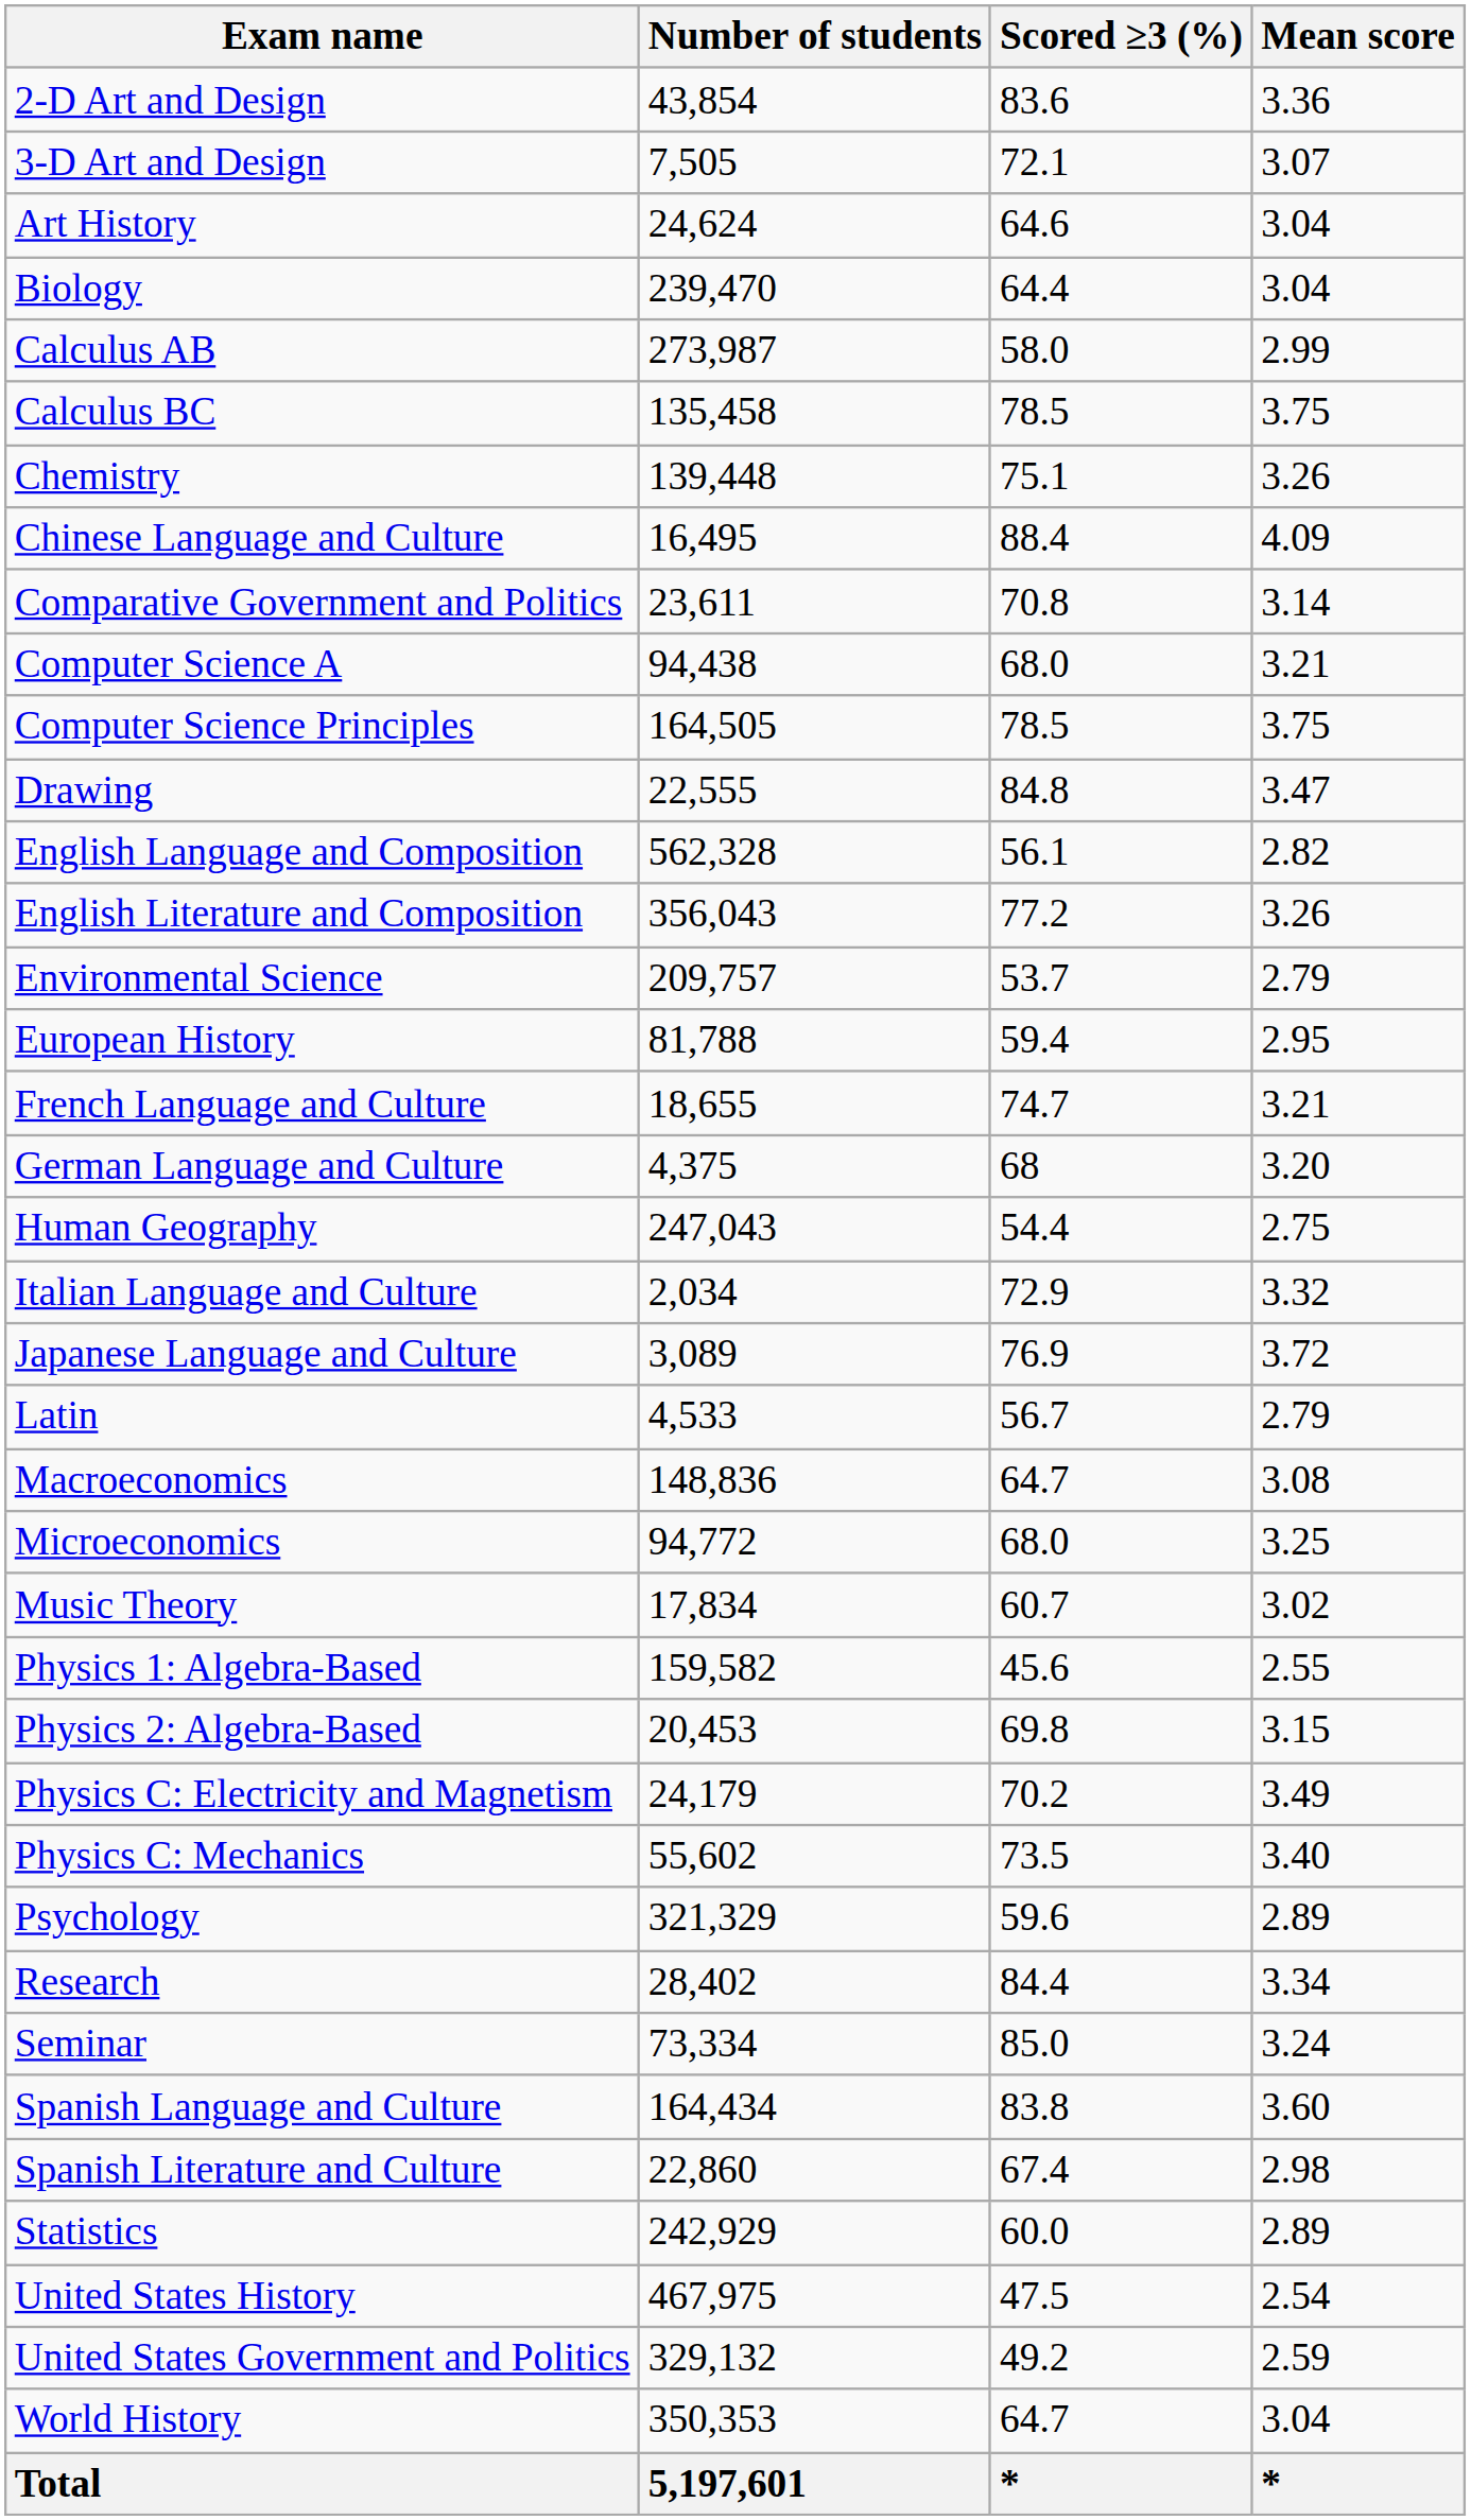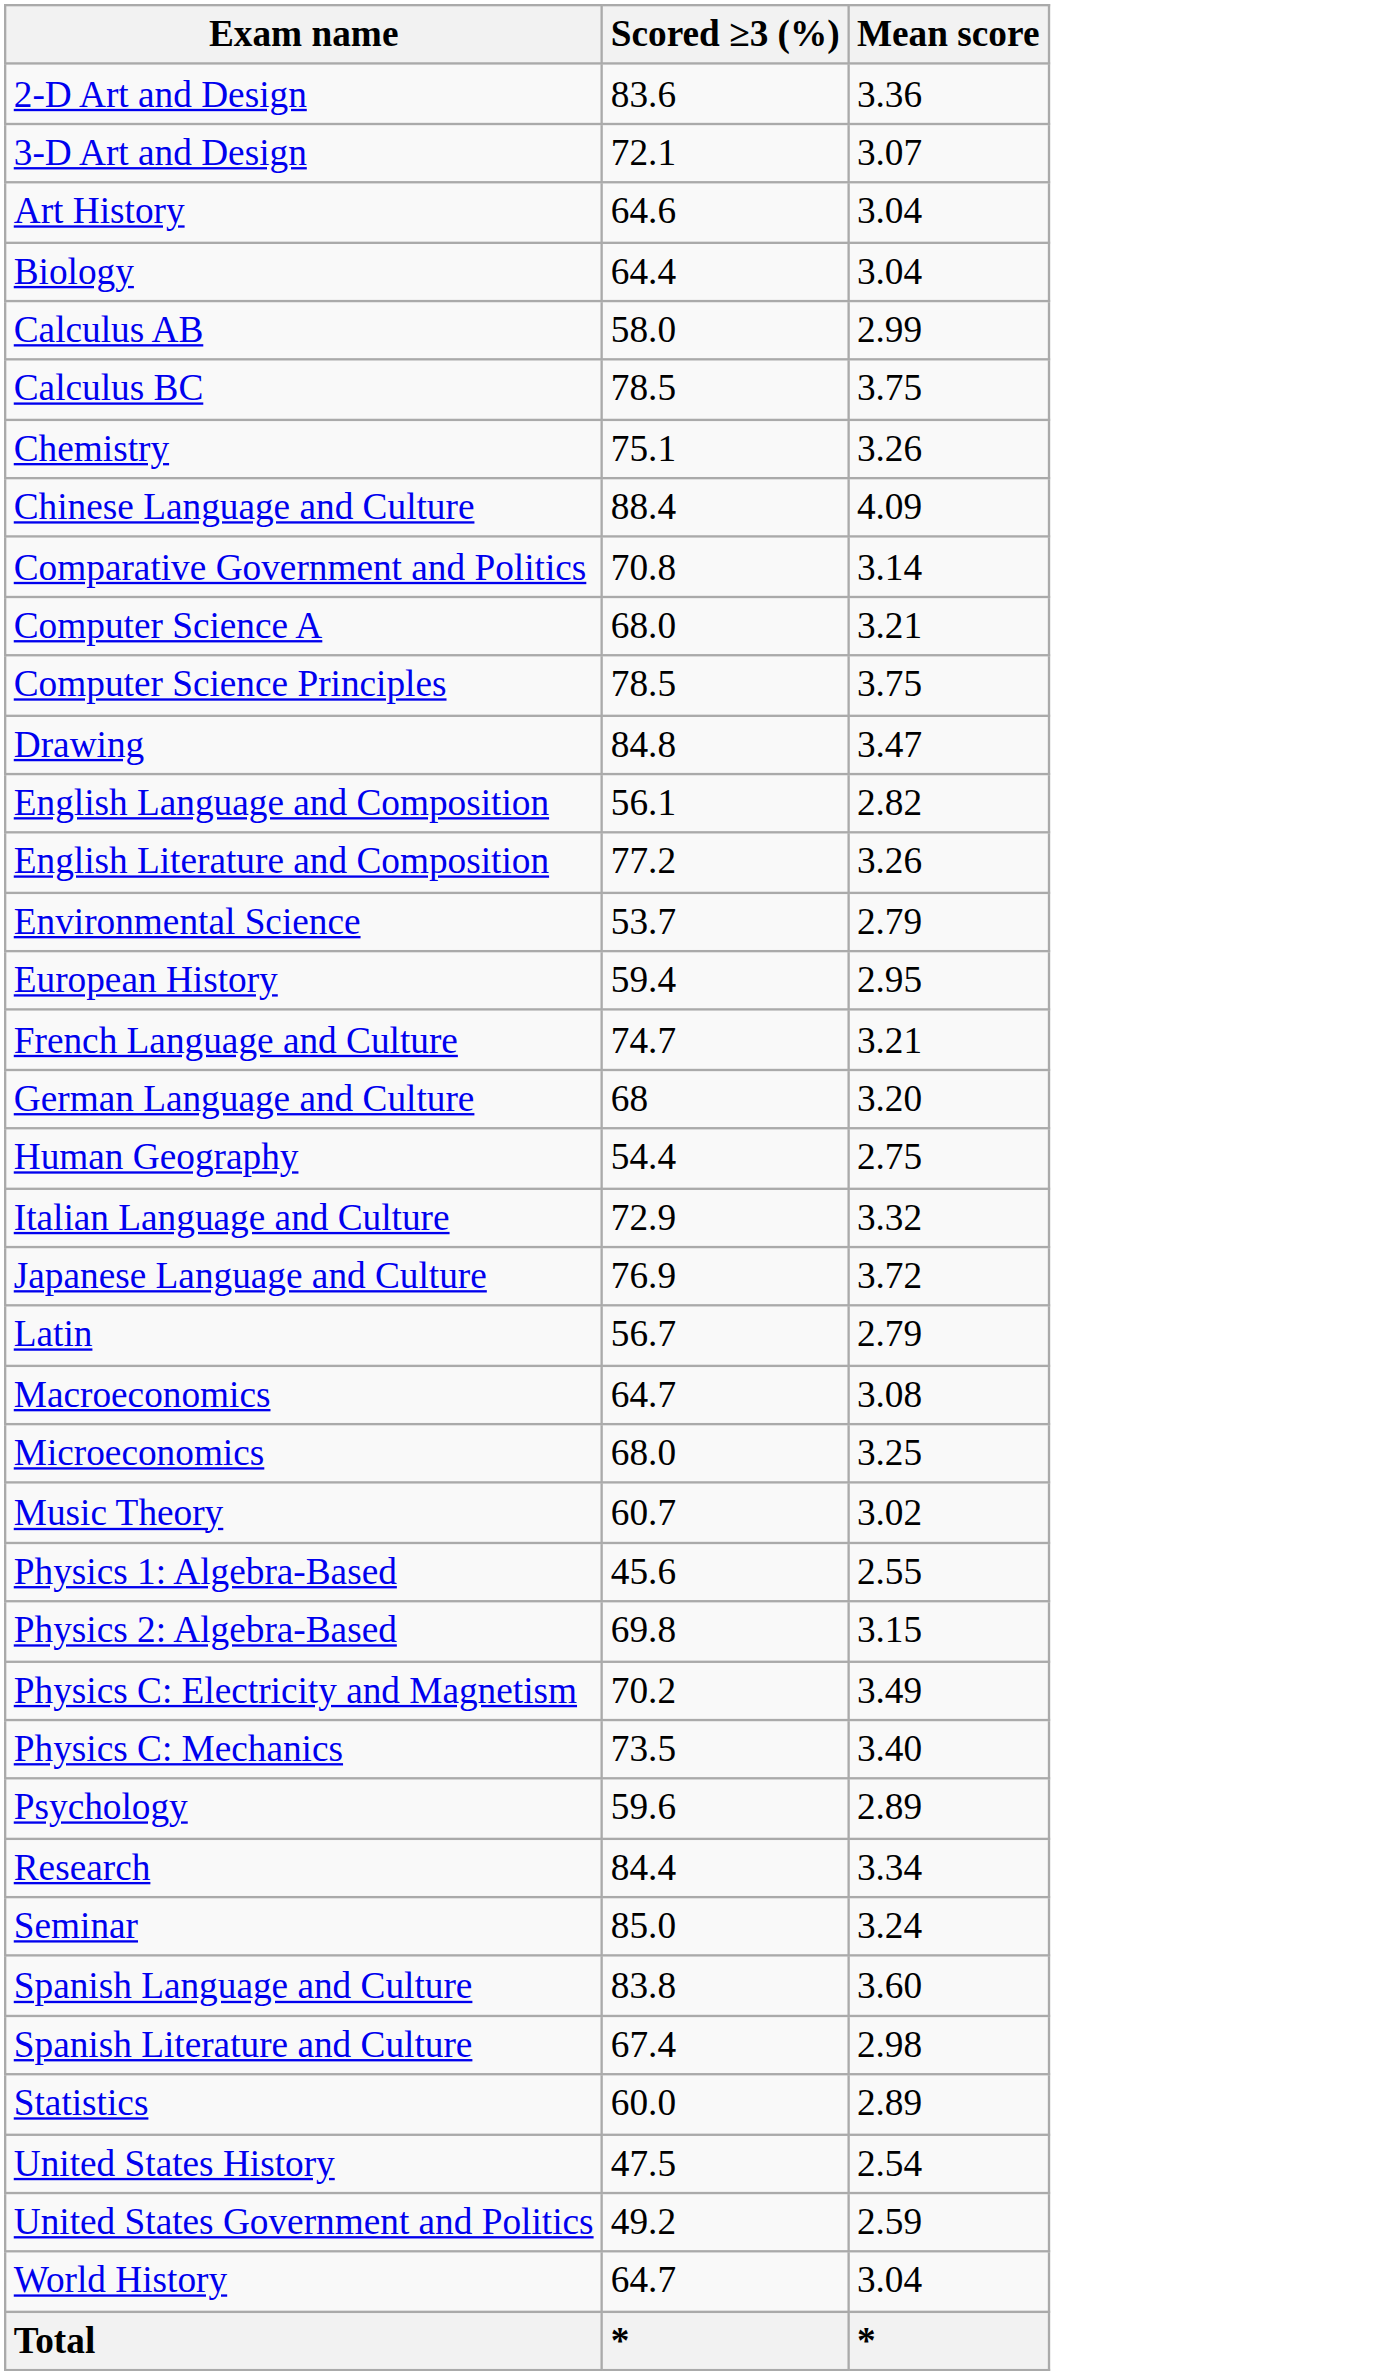 <table class="wikitable sortable">
 <tr>
 <th>Exam name</th>
-<th>Number of students</th>
 <th>Scored ≥3 (%)</th>
 <th>Mean score</th>
 </tr>
 <tr>
 <td><a href='#'>2-D Art and Design</a></td>
-<td>43,854</td>
 <td>83.6</td>
 <td>3.36</td>
 </tr>
 <tr>
 <td><a href='#'>3-D Art and Design</a></td>
-<td>7,505</td>
 <td>72.1</td>
 <td>3.07</td>
 </tr>
 <tr>
 <td><a href='#'>Art History</a></td>
-<td>24,624</td>
 <td>64.6</td>
 <td>3.04</td>
 </tr>
 <tr>
 <td><a href='#'>Biology</a></td>
-<td>239,470</td>
 <td>64.4</td>
 <td>3.04</td>
 </tr>
 <tr>
 <td><a href='#'>Calculus AB</a></td>
-<td>273,987</td>
 <td>58.0</td>
 <td>2.99</td>
 </tr>
 <tr>
 <td><a href='#'>Calculus BC</a></td>
-<td>135,458</td>
 <td>78.5</td>
 <td>3.75</td>
 </tr>
 <tr>
 <td><a href='#'>Chemistry</a></td>
-<td>139,448</td>
 <td>75.1</td>
 <td>3.26</td>
 </tr>
 <tr>
 <td><a href='#'>Chinese Language and Culture</a></td>
-<td>16,495</td>
 <td>88.4</td>
 <td>4.09</td>
 </tr>
 <tr>
 <td><a href='#'>Comparative Government and Politics</a></td>
-<td>23,611</td>
 <td>70.8</td>
 <td>3.14</td>
 </tr>
 <tr>
 <td><a href='#'>Computer Science A</a></td>
-<td>94,438</td>
 <td>68.0</td>
 <td>3.21</td>
 </tr>
 <tr>
 <td><a href='#'>Computer Science Principles</a></td>
-<td>164,505</td>
 <td>78.5</td>
 <td>3.75</td>
 </tr>
 <tr>
 <td><a href='#'>Drawing</a></td>
-<td>22,555</td>
 <td>84.8</td>
 <td>3.47</td>
 </tr>
 <tr>
 <td><a href='#'>English Language and Composition</a></td>
-<td>562,328</td>
 <td>56.1</td>
 <td>2.82</td>
 </tr>
 <tr>
 <td><a href='#'>English Literature and Composition</a></td>
-<td>356,043</td>
 <td>77.2</td>
 <td>3.26</td>
 </tr>
 <tr>
 <td><a href='#'>Environmental Science</a></td>
-<td>209,757</td>
 <td>53.7</td>
 <td>2.79</td>
 </tr>
 <tr>
 <td><a href='#'>European History</a></td>
-<td>81,788</td>
 <td>59.4</td>
 <td>2.95</td>
 </tr>
 <tr>
 <td><a href='#'>French Language and Culture</a></td>
-<td>18,655</td>
 <td>74.7</td>
 <td>3.21</td>
 </tr>
 <tr>
 <td><a href='#'>German Language and Culture</a></td>
-<td>4,375</td>
 <td>68</td>
 <td>3.20</td>
 </tr>
 <tr>
 <td><a href='#'>Human Geography</a></td>
-<td>247,043</td>
 <td>54.4</td>
 <td>2.75</td>
 </tr>
 <tr>
 <td><a href='#'>Italian Language and Culture</a></td>
-<td>2,034</td>
 <td>72.9</td>
 <td>3.32</td>
 </tr>
 <tr>
 <td><a href='#'>Japanese Language and Culture</a></td>
-<td>3,089</td>
 <td>76.9</td>
 <td>3.72</td>
 </tr>
 <tr>
 <td><a href='#'>Latin</a></td>
-<td>4,533</td>
 <td>56.7</td>
 <td>2.79</td>
 </tr>
 <tr>
 <td><a href='#'>Macroeconomics</a></td>
-<td>148,836</td>
 <td>64.7</td>
 <td>3.08</td>
 </tr>
 <tr>
 <td><a href='#'>Microeconomics</a></td>
-<td>94,772</td>
 <td>68.0</td>
 <td>3.25</td>
 </tr>
 <tr>
 <td><a href='#'>Music Theory</a></td>
-<td>17,834</td>
 <td>60.7</td>
 <td>3.02</td>
 </tr>
 <tr>
 <td><a href='#'>Physics 1: Algebra-Based</a></td>
-<td>159,582</td>
 <td>45.6</td>
 <td>2.55</td>
 </tr>
 <tr>
 <td><a href='#'>Physics 2: Algebra-Based</a></td>
-<td>20,453</td>
 <td>69.8</td>
 <td>3.15</td>
 </tr>
 <tr>
 <td><a href='#'>Physics C: Electricity and Magnetism</a></td>
-<td>24,179</td>
 <td>70.2</td>
 <td>3.49</td>
 </tr>
 <tr>
 <td><a href='#'>Physics C: Mechanics</a></td>
-<td>55,602</td>
 <td>73.5</td>
 <td>3.40</td>
 </tr>
 <tr>
 <td><a href='#'>Psychology</a></td>
-<td>321,329</td>
 <td>59.6</td>
 <td>2.89</td>
 </tr>
 <tr>
 <td><a href='#'>Research</a></td>
-<td>28,402</td>
 <td>84.4</td>
 <td>3.34</td>
 </tr>
 <tr>
 <td><a href='#'>Seminar</a></td>
-<td>73,334</td>
 <td>85.0</td>
 <td>3.24</td>
 </tr>
 <tr>
 <td><a href='#'>Spanish Language and Culture</a></td>
-<td>164,434</td>
 <td>83.8</td>
 <td>3.60</td>
 </tr>
 <tr>
 <td><a href='#'>Spanish Literature and Culture</a></td>
-<td>22,860</td>
 <td>67.4</td>
 <td>2.98</td>
 </tr>
 <tr>
 <td><a href='#'>Statistics</a></td>
-<td>242,929</td>
 <td>60.0</td>
 <td>2.89</td>
 </tr>
 <tr>
 <td><a href='#'>United States History</a></td>
-<td>467,975</td>
 <td>47.5</td>
 <td>2.54</td>
 </tr>
 <tr>
 <td><a href='#'>United States Government and Politics</a></td>
-<td>329,132</td>
 <td>49.2</td>
 <td>2.59</td>
 </tr>
 <tr>
 <td><a href='#'>World History</a></td>
-<td>350,353</td>
 <td>64.7</td>
 <td>3.04</td>
 </tr>
 <tr>
 <th style="text-align: left;"><strong>Total</strong></th>
-<th style="text-align: left;"><strong>5,197,601</strong></th>
 <th style="text-align: left;"><strong>*</strong></th>
 <th style="text-align: left;"><strong>*</strong></th>
 </tr>
 </table>
